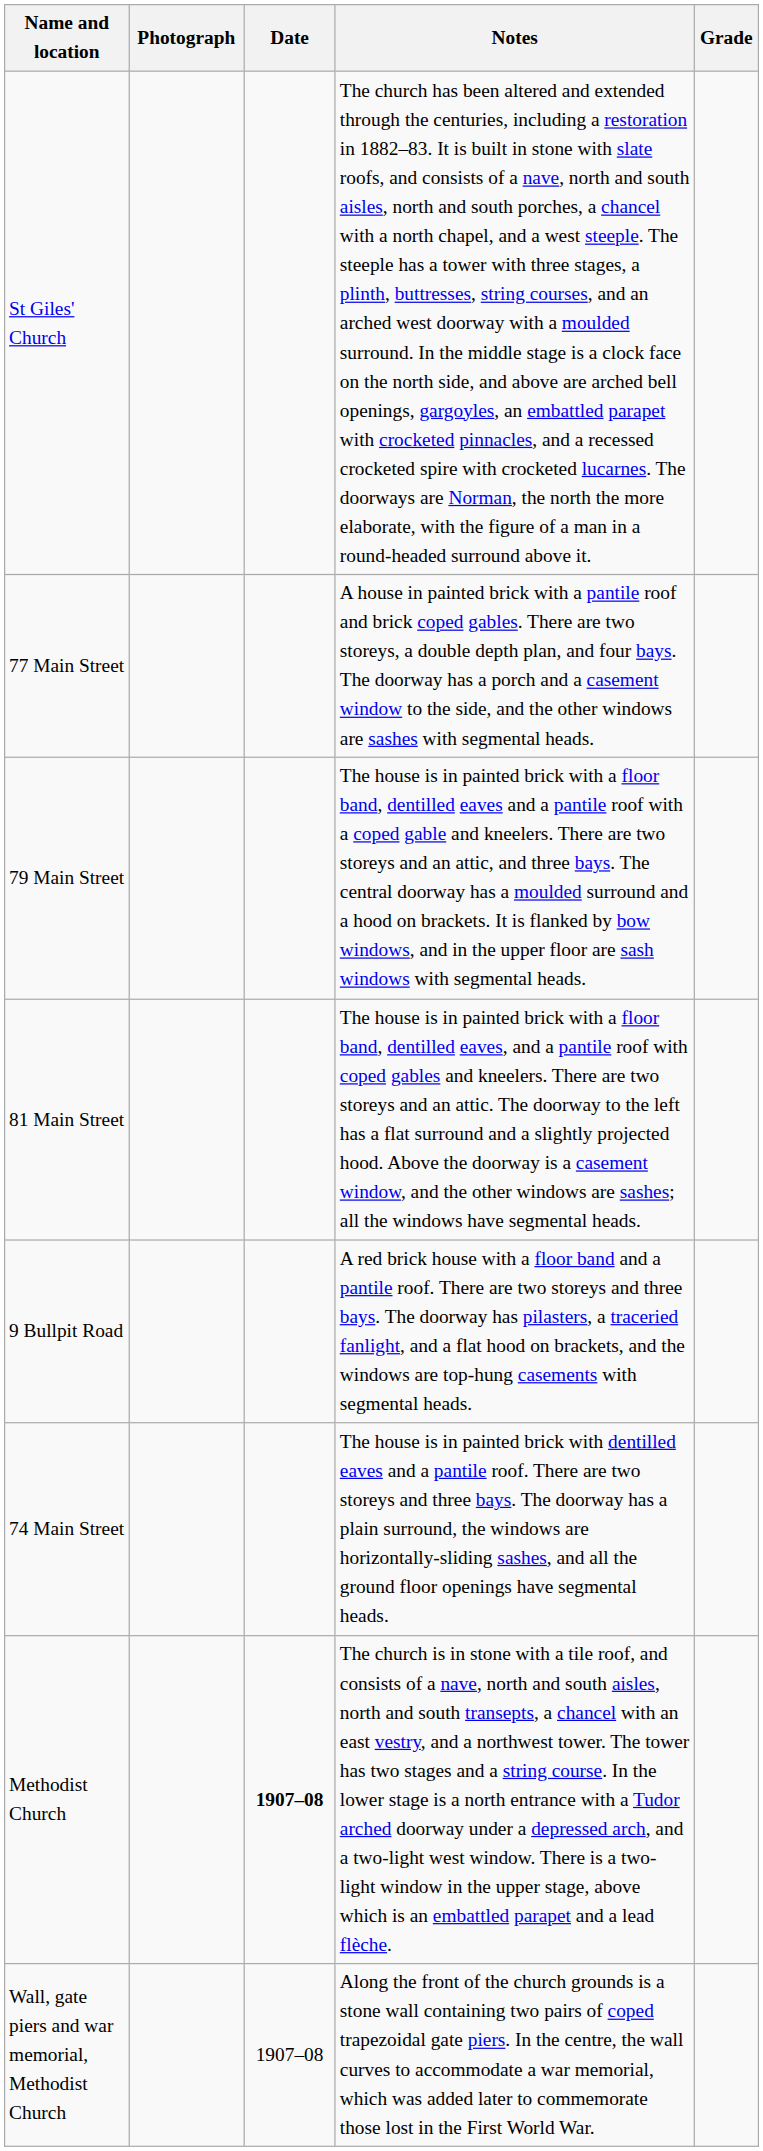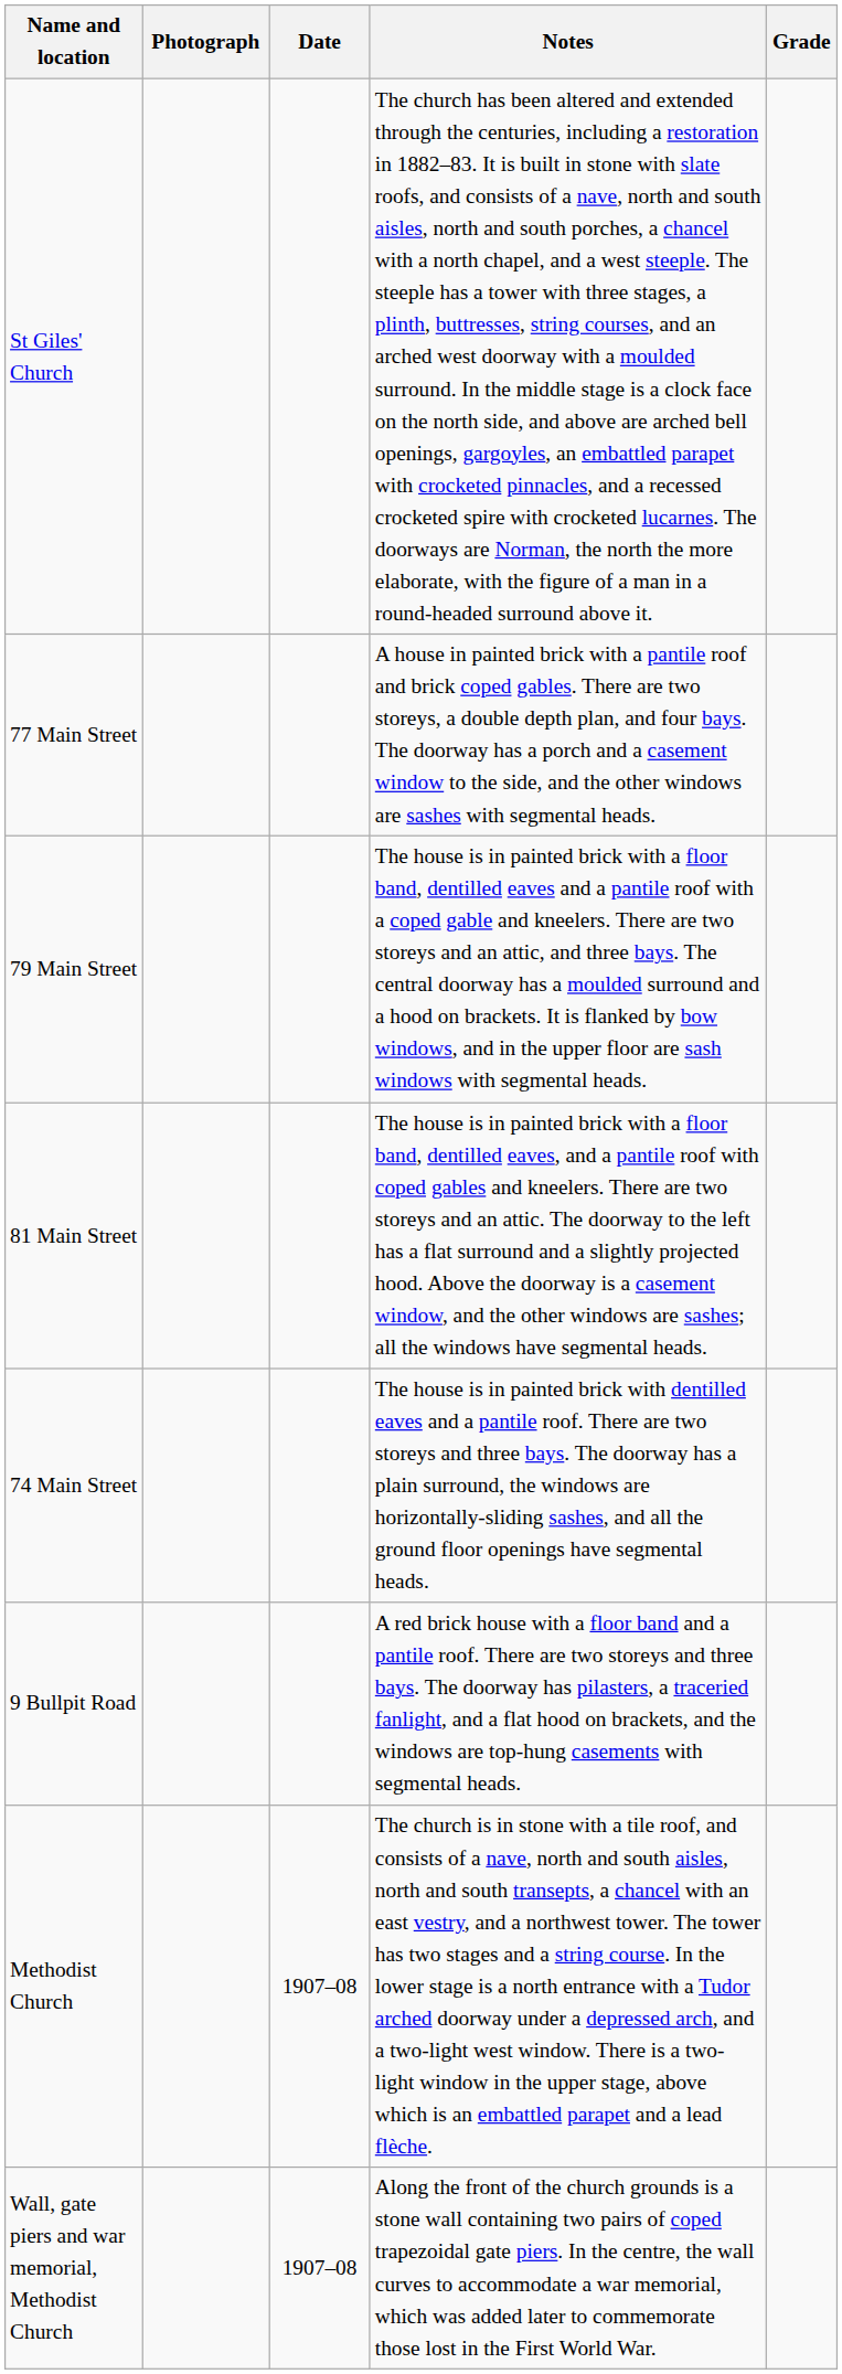 <table class="wikitable sortable plainrowheaders" style="width:100%; border:0px; text-align:left; line-height:150%">
 <tr>
 <th scope="col"  style="width:150px">Name and location</th>
 <th scope="col"  style="width:100px" class="unsortable">Photograph</th>
 <th scope="col"  style="width:120px">Date</th>
 <th scope="col"  style="width:650px" class="unsortable">Notes</th>
 <th scope="col"  style="width:50px">Grade</th>
 </tr>
 <tr>
 <td><a href='#'>St Giles' Church</a><br><small></small></td>
 <td></td>
 <td align="center"></td>
 <td>The church has been altered and extended through the centuries, including a <a href='#'>restoration</a> in 1882–83.  It is built in stone with <a href='#'>slate</a> roofs, and consists of a <a href='#'>nave</a>, north and south <a href='#'>aisles</a>, north and south porches, a <a href='#'>chancel</a> with a north chapel, and a west <a href='#'>steeple</a>.  The steeple has a tower with three stages, a <a href='#'>plinth</a>, <a href='#'>buttresses</a>, <a href='#'>string courses</a>, and an arched west doorway with a <a href='#'>moulded</a> surround.  In the middle stage is a clock face on the north side, and above are arched bell openings, <a href='#'>gargoyles</a>, an <a href='#'>embattled</a> <a href='#'>parapet</a> with <a href='#'>crocketed</a> <a href='#'>pinnacles</a>, and a recessed crocketed spire with crocketed <a href='#'>lucarnes</a>.  The doorways are <a href='#'>Norman</a>, the north the more elaborate, with the figure of a man in a round-headed surround above it.</td>
 <td align="center" ></td>
 </tr>
 <tr>
 <td>77 Main Street<br><small></small></td>
 <td></td>
 <td align="center"></td>
 <td>A house in painted brick with a <a href='#'>pantile</a> roof and brick <a href='#'>coped</a> <a href='#'>gables</a>.  There are two storeys, a double depth plan, and four <a href='#'>bays</a>.  The doorway has a porch and a <a href='#'>casement window</a> to the side, and the other windows are <a href='#'>sashes</a> with segmental heads.</td>
 <td align="center" ></td>
 </tr>
 <tr>
 <td>79 Main Street<br><small></small></td>
 <td></td>
 <td align="center"></td>
 <td>The house is in painted brick with a <a href='#'>floor band</a>, <a href='#'>dentilled</a> <a href='#'>eaves</a> and a <a href='#'>pantile</a> roof with a <a href='#'>coped</a> <a href='#'>gable</a> and kneelers.  There are two storeys and an attic, and three <a href='#'>bays</a>.  The central doorway has a <a href='#'>moulded</a> surround and a hood on brackets.  It is flanked by <a href='#'>bow windows</a>, and in the upper floor are <a href='#'>sash windows</a> with segmental heads.</td>
 <td align="center" ></td>
 </tr>
 <tr>
 <td>81 Main Street<br><small></small></td>
 <td></td>
 <td align="center"></td>
 <td>The house is in painted brick with a <a href='#'>floor band</a>, <a href='#'>dentilled</a> <a href='#'>eaves</a>, and a <a href='#'>pantile</a> roof with <a href='#'>coped</a> <a href='#'>gables</a> and kneelers.  There are two storeys and an attic.  The doorway to the left has a flat surround and a slightly projected hood.  Above the doorway is a <a href='#'>casement window</a>, and the other windows are <a href='#'>sashes</a>; all the windows have segmental heads.</td>
 <td align="center" ></td>
 </tr>
 <tr>
+<td>74 Main Street<br><small></small></td>
+<td></td>
+<td align="center"></td>
+<td>The house is in painted brick with <a href='#'>dentilled</a> <a href='#'>eaves</a> and a <a href='#'>pantile</a> roof.  There are two storeys and three <a href='#'>bays</a>.  The doorway has a plain surround, the windows are horizontally-sliding <a href='#'>sashes</a>, and all the ground floor openings have segmental heads.</td>
+<td align="center" ></td>
+</tr>
+<tr>
 <td>9 Bullpit Road<br><small></small></td>
 <td></td>
 <td align="center"></td>
 <td>A red brick house with a <a href='#'>floor band</a> and a <a href='#'>pantile</a> roof.   There are two storeys and three <a href='#'>bays</a>.  The doorway has <a href='#'>pilasters</a>, a <a href='#'>traceried</a> <a href='#'>fanlight</a>, and a flat hood on brackets, and the windows are top-hung <a href='#'>casements</a> with segmental heads.</td>
 <td align="center" ></td>
 </tr>
 <tr>
-<td>74 Main Street<br><small></small></td>
-<td></td>
-<td align="center"></td>
-<td>The house is in painted brick with <a href='#'>dentilled</a> <a href='#'>eaves</a> and a <a href='#'>pantile</a> roof.  There are two storeys and three <a href='#'>bays</a>.  The doorway has a plain surround, the windows are horizontally-sliding <a href='#'>sashes</a>, and all the ground floor openings have segmental heads.</td>
-<td align="center" ></td>
-</tr>
-<tr>
 <td>Methodist Church<br><small></small></td>
 <td></td>
-<td align="center"><strong>1907–08</strong></td>
+<td align="center">1907–08</td>
 <td>The church is in stone with a tile roof, and consists of a <a href='#'>nave</a>, north and south <a href='#'>aisles</a>, north and south <a href='#'>transepts</a>, a <a href='#'>chancel</a> with an east <a href='#'>vestry</a>, and a northwest tower.  The tower has two stages and a <a href='#'>string course</a>.  In the lower stage is a north entrance with a <a href='#'>Tudor arched</a> doorway under a <a href='#'>depressed arch</a>, and a two-light west window.  There is a two-light window in the upper stage, above which is an <a href='#'>embattled</a> <a href='#'>parapet</a> and a lead <a href='#'>flèche</a>.</td>
 <td align="center" ></td>
 </tr>
 <tr>
 <td>Wall, gate piers and war memorial, Methodist Church<br><small></small></td>
 <td></td>
 <td align="center">1907–08</td>
 <td>Along the front of the church grounds is a stone wall containing two pairs of <a href='#'>coped</a> trapezoidal gate <a href='#'>piers</a>.  In the centre, the wall curves to accommodate a war memorial, which was added later to commemorate those lost in the First World War.</td>
 <td align="center" ></td>
 </tr>
 <tr>
 </tr>
 </table>
